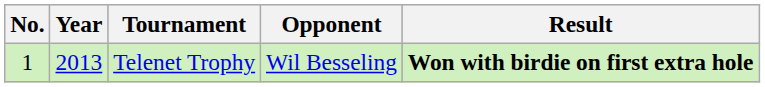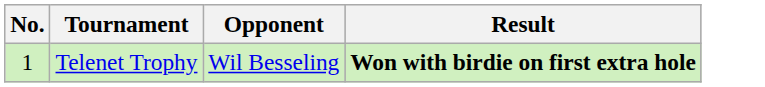 <table class="wikitable" style="font-size:95%;">
 <tr>
 <th>No.</th>
-<th>Year</th>
 <th>Tournament</th>
 <th>Opponent</th>
 <th>Result</th>
 </tr>
 <tr style="background:#D0F0C0;">
 <td align=center>1</td>
-<td><a href='#'>2013</a></td>
 <td><a href='#'>Telenet Trophy</a></td>
 <td> <a href='#'>Wil Besseling</a></td>
 <td><strong>Won with birdie on first extra hole</strong></td>
 </tr>
 </table>
